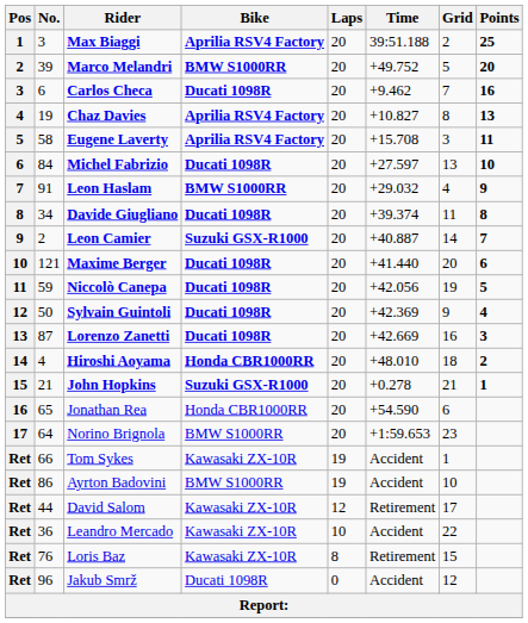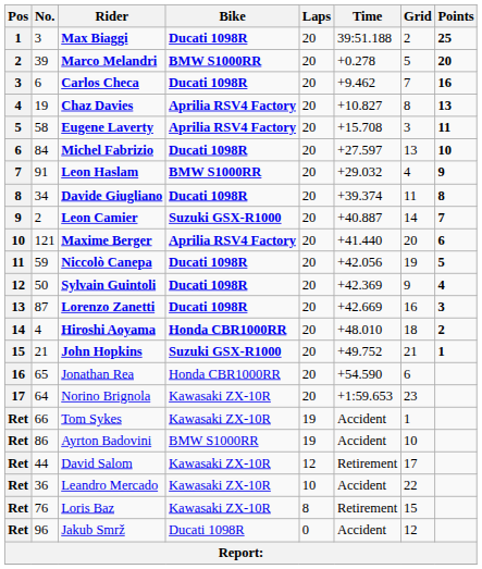 <table class="wikitable" style="font-size: 95%;">
 <tr>
 <th>Pos</th>
 <th>No.</th>
 <th>Rider</th>
 <th>Bike</th>
 <th>Laps</th>
 <th>Time</th>
 <th>Grid</th>
 <th>Points</th>
 </tr>
 <tr>
 <th>1</th>
 <td>3</td>
 <td> <strong><a href='#'>Max Biaggi</a></strong></td>
-<td><strong><a href='#'>Aprilia RSV4 Factory</a></strong></td>
+<td><strong><a href='#'>Ducati 1098R</a></strong></td>
 <td>20</td>
 <td>39:51.188</td>
 <td>2</td>
 <td><strong>25</strong></td>
 </tr>
 <tr>
 <th>2</th>
 <td>39</td>
 <td> <strong><a href='#'>Marco Melandri</a></strong></td>
 <td><strong><a href='#'>BMW S1000RR</a></strong></td>
 <td>20</td>
-<td>+49.752</td>
+<td>+0.278</td>
 <td>5</td>
 <td><strong>20</strong></td>
 </tr>
 <tr>
 <th>3</th>
 <td>6</td>
 <td> <strong><a href='#'>Carlos Checa</a></strong></td>
 <td><strong><a href='#'>Ducati 1098R</a></strong></td>
 <td>20</td>
 <td>+9.462</td>
 <td>7</td>
 <td><strong>16</strong></td>
 </tr>
 <tr>
 <th>4</th>
 <td>19</td>
 <td> <strong><a href='#'>Chaz Davies</a></strong></td>
 <td><strong><a href='#'>Aprilia RSV4 Factory</a></strong></td>
 <td>20</td>
 <td>+10.827</td>
 <td>8</td>
 <td><strong>13</strong></td>
 </tr>
 <tr>
 <th>5</th>
 <td>58</td>
 <td> <strong><a href='#'>Eugene Laverty</a></strong></td>
 <td><strong><a href='#'>Aprilia RSV4 Factory</a></strong></td>
 <td>20</td>
 <td>+15.708</td>
 <td>3</td>
 <td><strong>11</strong></td>
 </tr>
 <tr>
 <th>6</th>
 <td>84</td>
 <td> <strong><a href='#'>Michel Fabrizio</a></strong></td>
 <td><strong><a href='#'>Ducati 1098R</a></strong></td>
 <td>20</td>
 <td>+27.597</td>
 <td>13</td>
 <td><strong>10</strong></td>
 </tr>
 <tr>
 <th>7</th>
 <td>91</td>
 <td> <strong><a href='#'>Leon Haslam</a></strong></td>
 <td><strong><a href='#'>BMW S1000RR</a></strong></td>
 <td>20</td>
 <td>+29.032</td>
 <td>4</td>
 <td><strong>9</strong></td>
 </tr>
 <tr>
 <th>8</th>
 <td>34</td>
 <td> <strong><a href='#'>Davide Giugliano</a></strong></td>
 <td><strong><a href='#'>Ducati 1098R</a></strong></td>
 <td>20</td>
 <td>+39.374</td>
 <td>11</td>
 <td><strong>8</strong></td>
 </tr>
 <tr>
 <th>9</th>
 <td>2</td>
 <td> <strong><a href='#'>Leon Camier</a></strong></td>
 <td><strong><a href='#'>Suzuki GSX-R1000</a></strong></td>
 <td>20</td>
 <td>+40.887</td>
 <td>14</td>
 <td><strong>7</strong></td>
 </tr>
 <tr>
 <th>10</th>
 <td>121</td>
 <td> <strong><a href='#'>Maxime Berger</a></strong></td>
-<td><strong><a href='#'>Ducati 1098R</a></strong></td>
+<td><strong><a href='#'>Aprilia RSV4 Factory</a></strong></td>
 <td>20</td>
 <td>+41.440</td>
 <td>20</td>
 <td><strong>6</strong></td>
 </tr>
 <tr>
 <th>11</th>
 <td>59</td>
 <td> <strong><a href='#'>Niccolò Canepa</a></strong></td>
 <td><strong><a href='#'>Ducati 1098R</a></strong></td>
 <td>20</td>
 <td>+42.056</td>
 <td>19</td>
 <td><strong>5</strong></td>
 </tr>
 <tr>
 <th>12</th>
 <td>50</td>
 <td> <strong><a href='#'>Sylvain Guintoli</a></strong></td>
 <td><strong><a href='#'>Ducati 1098R</a></strong></td>
 <td>20</td>
 <td>+42.369</td>
 <td>9</td>
 <td><strong>4</strong></td>
 </tr>
 <tr>
 <th>13</th>
 <td>87</td>
 <td> <strong><a href='#'>Lorenzo Zanetti</a></strong></td>
 <td><strong><a href='#'>Ducati 1098R</a></strong></td>
 <td>20</td>
 <td>+42.669</td>
 <td>16</td>
 <td><strong>3</strong></td>
 </tr>
 <tr>
 <th>14</th>
 <td>4</td>
 <td> <strong><a href='#'>Hiroshi Aoyama</a></strong></td>
 <td><strong><a href='#'>Honda CBR1000RR</a></strong></td>
 <td>20</td>
 <td>+48.010</td>
 <td>18</td>
 <td><strong>2</strong></td>
 </tr>
 <tr>
 <th>15</th>
 <td>21</td>
 <td> <strong><a href='#'>John Hopkins</a></strong></td>
 <td><strong><a href='#'>Suzuki GSX-R1000</a></strong></td>
 <td>20</td>
-<td>+0.278</td>
+<td>+49.752</td>
 <td>21</td>
 <td><strong>1</strong></td>
 </tr>
 <tr>
 <th>16</th>
 <td>65</td>
 <td> <a href='#'>Jonathan Rea</a></td>
 <td><a href='#'>Honda CBR1000RR</a></td>
 <td>20</td>
 <td>+54.590</td>
 <td>6</td>
 <td></td>
 </tr>
 <tr>
 <th>17</th>
 <td>64</td>
 <td> <a href='#'>Norino Brignola</a></td>
-<td><a href='#'>BMW S1000RR</a></td>
+<td><a href='#'>Kawasaki ZX-10R</a></td>
 <td>20</td>
 <td>+1:59.653</td>
 <td>23</td>
 <td></td>
 </tr>
 <tr>
 <th>Ret</th>
 <td>66</td>
 <td> <a href='#'>Tom Sykes</a></td>
 <td><a href='#'>Kawasaki ZX-10R</a></td>
 <td>19</td>
 <td>Accident</td>
 <td>1</td>
 <td></td>
 </tr>
 <tr>
 <th>Ret</th>
 <td>86</td>
 <td> <a href='#'>Ayrton Badovini</a></td>
 <td><a href='#'>BMW S1000RR</a></td>
 <td>19</td>
 <td>Accident</td>
 <td>10</td>
 <td></td>
 </tr>
 <tr>
 <th>Ret</th>
 <td>44</td>
 <td> <a href='#'>David Salom</a></td>
 <td><a href='#'>Kawasaki ZX-10R</a></td>
 <td>12</td>
 <td>Retirement</td>
 <td>17</td>
 <td></td>
 </tr>
 <tr>
 <th>Ret</th>
 <td>36</td>
 <td> <a href='#'>Leandro Mercado</a></td>
 <td><a href='#'>Kawasaki ZX-10R</a></td>
 <td>10</td>
 <td>Accident</td>
 <td>22</td>
 <td></td>
 </tr>
 <tr>
 <th>Ret</th>
 <td>76</td>
 <td> <a href='#'>Loris Baz</a></td>
 <td><a href='#'>Kawasaki ZX-10R</a></td>
 <td>8</td>
 <td>Retirement</td>
 <td>15</td>
 <td></td>
 </tr>
 <tr>
 <th>Ret</th>
 <td>96</td>
 <td> <a href='#'>Jakub Smrž</a></td>
 <td><a href='#'>Ducati 1098R</a></td>
 <td>0</td>
 <td>Accident</td>
 <td>12</td>
 <td></td>
 </tr>
 <tr>
 <th colspan=8>Report: </th>
 </tr>
 <tr>
 </tr>
 </table>
